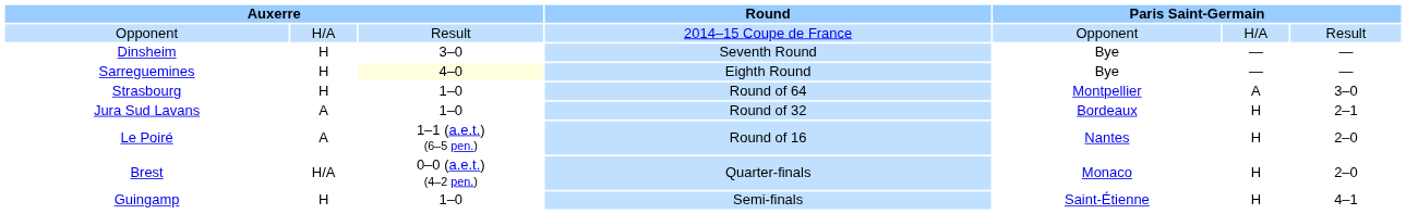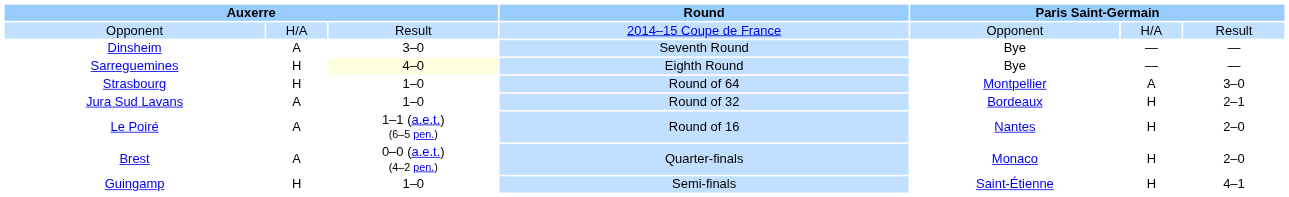 <table style="width:100%; text-align:center;">
 <tr style="vertical-align:top; background:#9cf;">
 <th colspan=3 style="width:1*">Auxerre</th>
 <th><strong>Round</strong></th>
 <th colspan=3 style="width:1*">Paris Saint-Germain</th>
 </tr>
 <tr style="vertical-align:top; background:#c1e0ff;">
 <td>Opponent</td>
 <td>H/A</td>
 <td>Result</td>
 <td><a href='#'>2014–15 Coupe de France</a></td>
 <td>Opponent</td>
 <td>H/A</td>
 <td>Result</td>
 </tr>
 <tr>
 <td><a href='#'>Dinsheim</a></td>
-<td>H</td>
+<td>A</td>
 <td>3–0</td>
 <td bgcolor=#c1e0ff>Seventh Round</td>
 <td>Bye</td>
 <td>—</td>
 <td>—</td>
 </tr>
 <tr>
 <td><a href='#'>Sarreguemines</a></td>
 <td>H</td>
 <td style="background: lightyellow;">4–0</td>
 <td bgcolor=#c1e0ff>Eighth Round</td>
 <td>Bye</td>
 <td>—</td>
 <td>—</td>
 </tr>
 <tr>
 <td><a href='#'>Strasbourg</a></td>
 <td>H</td>
 <td>1–0</td>
 <td style="background:#c1e0ff;">Round of 64</td>
 <td><a href='#'>Montpellier</a></td>
 <td>A</td>
 <td>3–0</td>
 </tr>
 <tr>
 <td><a href='#'>Jura Sud Lavans</a></td>
 <td>A</td>
 <td>1–0</td>
 <td style="background:#c1e0ff;">Round of 32</td>
 <td><a href='#'>Bordeaux</a></td>
 <td>H</td>
 <td>2–1</td>
 </tr>
 <tr>
 <td><a href='#'>Le Poiré</a></td>
 <td>A</td>
 <td>1–1 (<a href='#'>a.e.t.</a>) <br> <small>(6–5 <a href='#'>pen.</a>)</small></td>
 <td style="background:#c1e0ff;">Round of 16</td>
 <td><a href='#'>Nantes</a></td>
 <td>H</td>
 <td>2–0</td>
 </tr>
 <tr>
 <td><a href='#'>Brest</a></td>
-<td>H/A</td>
+<td>A</td>
 <td>0–0 (<a href='#'>a.e.t.</a>) <br> <small>(4–2 <a href='#'>pen.</a>)</small></td>
 <td style="background:#c1e0ff;">Quarter-finals</td>
 <td><a href='#'>Monaco</a></td>
 <td>H</td>
 <td>2–0</td>
 </tr>
 <tr>
 <td><a href='#'>Guingamp</a></td>
 <td>H</td>
 <td>1–0</td>
 <td style="background:#c1e0ff;">Semi-finals</td>
 <td><a href='#'>Saint-Étienne</a></td>
 <td>H</td>
 <td>4–1</td>
 </tr>
 </table>
